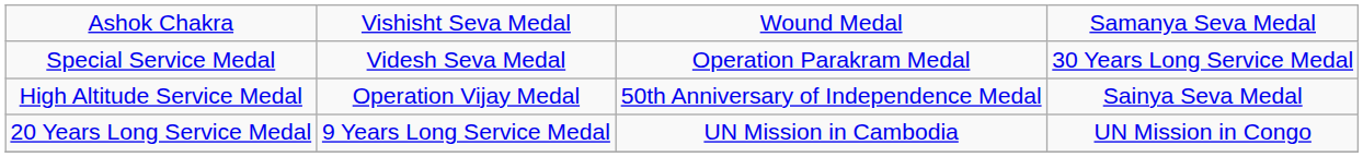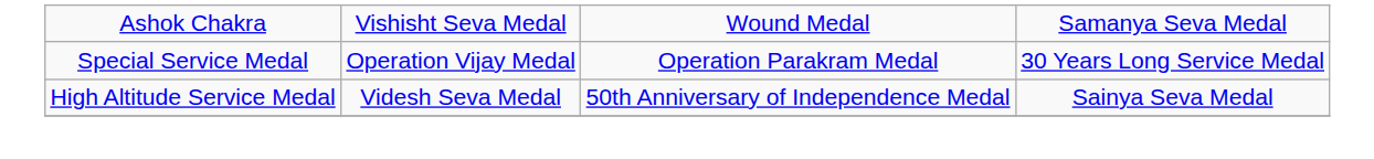 <table class="wikitable" style="margin:1em auto; text-align:center;">
 <tr>
 <td><a href='#'>Ashok Chakra</a></td>
 <td><a href='#'>Vishisht Seva Medal</a></td>
 <td><a href='#'>Wound Medal</a></td>
 <td><a href='#'>Samanya Seva Medal</a></td>
 </tr>
 <tr>
 <td><a href='#'>Special Service Medal</a></td>
-<td><a href='#'>Videsh Seva Medal</a></td>
+<td><a href='#'>Operation Vijay Medal</a></td>
 <td><a href='#'>Operation Parakram Medal</a></td>
 <td><a href='#'>30 Years Long Service Medal</a></td>
 </tr>
 <tr>
 <td><a href='#'>High Altitude Service Medal</a></td>
-<td><a href='#'>Operation Vijay Medal</a></td>
+<td><a href='#'>Videsh Seva Medal</a></td>
 <td><a href='#'>50th Anniversary of Independence Medal</a></td>
 <td><a href='#'>Sainya Seva Medal</a></td>
 </tr>
 <tr>
-<td><a href='#'>20 Years Long Service Medal</a></td>
-<td><a href='#'>9 Years Long Service Medal</a></td>
-<td><a href='#'>UN Mission in Cambodia</a></td>
-<td><a href='#'>UN Mission in Congo</a></td>
-</tr>
-<tr>
 </tr>
 </table>
